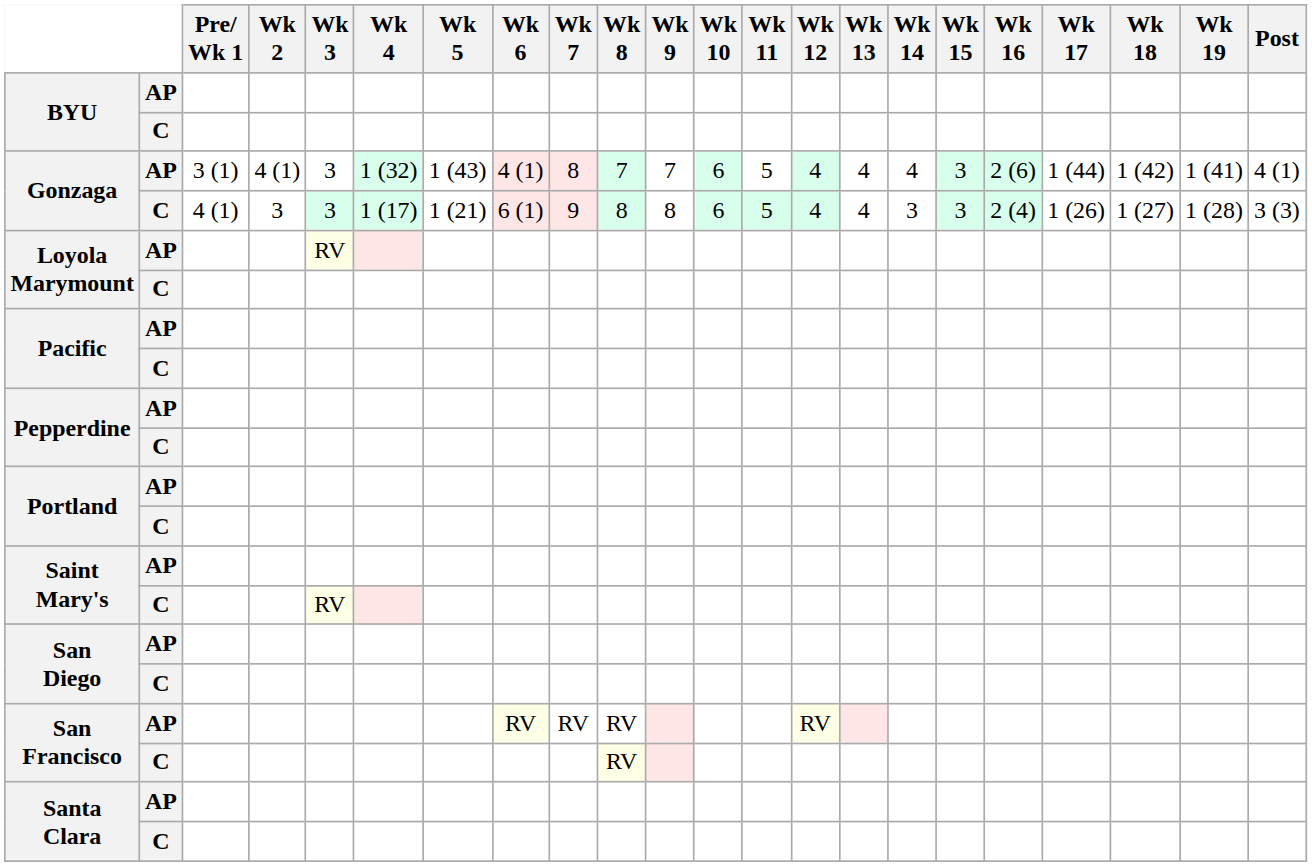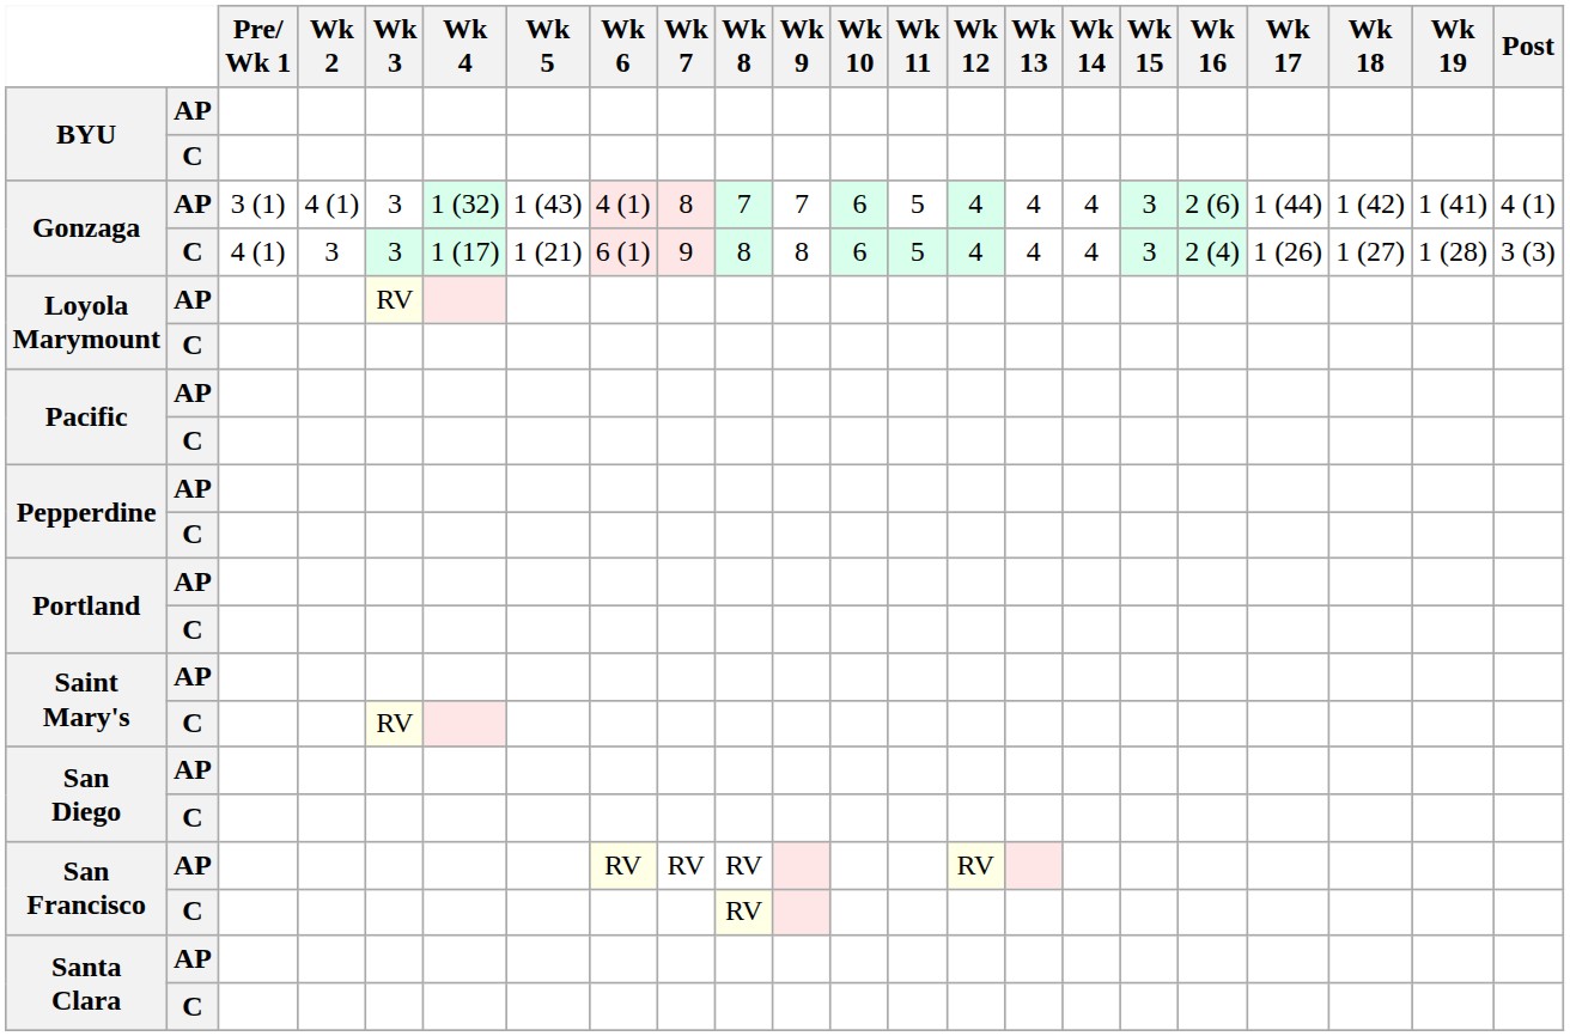 <table class="wikitable" style="white-space:nowrap;font-size:90%;text-align:center;">
 <tr>
 <th colspan=2 style="background:white; border-top-style:hidden; border-left-style:hidden;"> </th>
 <th>Pre/<br>Wk 1</th>
 <th>Wk<br>2</th>
 <th>Wk<br>3</th>
 <th>Wk<br>4</th>
 <th>Wk<br>5</th>
 <th>Wk<br>6</th>
 <th>Wk<br>7</th>
 <th>Wk<br>8</th>
 <th>Wk<br>9</th>
 <th>Wk<br>10</th>
 <th>Wk<br>11</th>
 <th>Wk<br>12</th>
 <th>Wk<br>13</th>
 <th>Wk<br>14</th>
 <th>Wk<br>15</th>
 <th>Wk<br>16</th>
 <th>Wk<br>17</th>
 <th>Wk<br>18</th>
 <th>Wk<br>19</th>
 <th>Post</th>
 </tr>
 <tr style="text-align:center;">
 <th rowspan=2 style=>BYU</th>
 <th>AP</th>
 <td style="background:#FFF;"></td>
 <td style="background:#FFF;"></td>
 <td style="background:#FFF;"></td>
 <td style="background:#FFF;"></td>
 <td style="background:#FFF;"></td>
 <td style="background:#FFF;"></td>
 <td style="background:#FFF;"></td>
 <td style="background:#FFF;"></td>
 <td style="background:#FFF;"></td>
 <td style="background:#FFF;"></td>
 <td style="background:#FFF;"></td>
 <td style="background:#FFF;"></td>
 <td style="background:#FFF;"></td>
 <td style="background:#FFF;"></td>
 <td style="background:#FFF;"></td>
 <td style="background:#FFF;"></td>
 <td style="background:#FFF;"></td>
 <td style="background:#FFF;"></td>
 <td style="background:#FFF;"></td>
 <td style="background:#FFF;"></td>
 </tr>
 <tr style="text-align:center;">
 <th>C</th>
 <td style="background:#FFF;"></td>
 <td style="background:#FFF;"></td>
 <td style="background:#FFF;"></td>
 <td style="background:#FFF;"></td>
 <td style="background:#FFF;"></td>
 <td style="background:#FFF;"></td>
 <td style="background:#FFF;"></td>
 <td style="background:#FFF;"></td>
 <td style="background:#FFF;"></td>
 <td style="background:#FFF;"></td>
 <td style="background:#FFF;"></td>
 <td style="background:#FFF;"></td>
 <td style="background:#FFF;"></td>
 <td style="background:#FFF;"></td>
 <td style="background:#FFF;"></td>
 <td style="background:#FFF;"></td>
 <td style="background:#FFF;"></td>
 <td style="background:#FFF;"></td>
 <td style="background:#FFF;"></td>
 <td style="background:#FFF;"></td>
 </tr>
 <tr style="text-align:center;">
 <th rowspan=2 style=>Gonzaga</th>
 <th>AP</th>
 <td style="background:#FFF;">3 (1)</td>
 <td style="background:#FFF;">4 (1)</td>
 <td style="background:#FFF;">3</td>
 <td style="background:#d8ffeb;">1 (32)</td>
 <td style="background:#FFF;">1 (43)</td>
 <td style="background:#ffe6e6;">4 (1)</td>
 <td style="background:#ffe6e6;">8</td>
 <td style="background:#d8ffeb;">7</td>
 <td style="background:#FFF;">7</td>
 <td style="background:#d8ffeb;">6</td>
 <td style="background:#FFF;">5</td>
 <td style="background:#d8ffeb;">4</td>
 <td style="background:#FFF;">4</td>
 <td style="background:#FFF;">4</td>
 <td style="background:#d8ffeb;">3</td>
 <td style="background:#d8ffeb;">2 (6)</td>
 <td style="background:#FFF;">1 (44)</td>
 <td style="background:#FFF;">1 (42)</td>
 <td style="background:#FFF;">1 (41)</td>
 <td style="background:#FFF;">4 (1)</td>
 </tr>
 <tr style="text-align:center;">
 <th>C</th>
 <td style="background:#FFF;">4 (1)</td>
 <td style="background:#FFF;">3</td>
 <td style="background:#d8ffeb;">3</td>
 <td style="background:#d8ffeb;">1 (17)</td>
 <td style="background:#FFF;">1 (21)</td>
 <td style="background:#ffe6e6;">6 (1)</td>
 <td style="background:#ffe6e6;">9</td>
 <td style="background:#d8ffeb;">8</td>
 <td style="background:#FFF;">8</td>
 <td style="background:#d8ffeb;">6</td>
 <td style="background:#d8ffeb;">5</td>
 <td style="background:#d8ffeb;">4</td>
 <td style="background:#FFF;">4</td>
-<td style="background:#FFF;">3</td>
+<td style="background:#FFF;">4</td>
 <td style="background:#d8ffeb;">3</td>
 <td style="background:#d8ffeb;">2 (4)</td>
 <td style="background:#FFF;">1 (26)</td>
 <td style="background:#FFF;">1 (27)</td>
 <td style="background:#FFF;">1 (28)</td>
 <td style="background:#FFF;">3 (3)</td>
 </tr>
 <tr style="text-align:center;">
 <th rowspan=2 style=>Loyola<br>Marymount</th>
 <th>AP</th>
 <td style="background:#FFF;"></td>
 <td style="background:#FFF;"></td>
 <td style="background:#ffffe6;">RV</td>
 <td style="background:#ffe6e6;"></td>
 <td style="background:#FFF;"></td>
 <td style="background:#FFF;"></td>
 <td style="background:#FFF;"></td>
 <td style="background:#FFF;"></td>
 <td style="background:#FFF;"></td>
 <td style="background:#FFF;"></td>
 <td style="background:#FFF;"></td>
 <td style="background:#FFF;"></td>
 <td style="background:#FFF;"></td>
 <td style="background:#FFF;"></td>
 <td style="background:#FFF;"></td>
 <td style="background:#FFF;"></td>
 <td style="background:#FFF;"></td>
 <td style="background:#FFF;"></td>
 <td style="background:#FFF;"></td>
 <td style="background:#FFF;"></td>
 </tr>
 <tr style="text-align:center;">
 <th>C</th>
 <td style="background:#FFF;"></td>
 <td style="background:#FFF;"></td>
 <td style="background:#FFF;"></td>
 <td style="background:#FFF;"></td>
 <td style="background:#FFF;"></td>
 <td style="background:#FFF;"></td>
 <td style="background:#FFF;"></td>
 <td style="background:#FFF;"></td>
 <td style="background:#FFF;"></td>
 <td style="background:#FFF;"></td>
 <td style="background:#FFF;"></td>
 <td style="background:#FFF;"></td>
 <td style="background:#FFF;"></td>
 <td style="background:#FFF;"></td>
 <td style="background:#FFF;"></td>
 <td style="background:#FFF;"></td>
 <td style="background:#FFF;"></td>
 <td style="background:#FFF;"></td>
 <td style="background:#FFF;"></td>
 <td style="background:#FFF;"></td>
 </tr>
 <tr style="text-align:center;">
 <th rowspan=2 style=>Pacific</th>
 <th>AP</th>
 <td style="background:#FFF;"></td>
 <td style="background:#FFF;"></td>
 <td style="background:#FFF;"></td>
 <td style="background:#FFF;"></td>
 <td style="background:#FFF;"></td>
 <td style="background:#FFF;"></td>
 <td style="background:#FFF;"></td>
 <td style="background:#FFF;"></td>
 <td style="background:#FFF;"></td>
 <td style="background:#FFF;"></td>
 <td style="background:#FFF;"></td>
 <td style="background:#FFF;"></td>
 <td style="background:#FFF;"></td>
 <td style="background:#FFF;"></td>
 <td style="background:#FFF;"></td>
 <td style="background:#FFF;"></td>
 <td style="background:#FFF;"></td>
 <td style="background:#FFF;"></td>
 <td style="background:#FFF;"></td>
 <td style="background:#FFF;"></td>
 </tr>
 <tr style="text-align:center;">
 <th>C</th>
 <td style="background:#FFF;"></td>
 <td style="background:#FFF;"></td>
 <td style="background:#FFF;"></td>
 <td style="background:#FFF;"></td>
 <td style="background:#FFF;"></td>
 <td style="background:#FFF;"></td>
 <td style="background:#FFF;"></td>
 <td style="background:#FFF;"></td>
 <td style="background:#FFF;"></td>
 <td style="background:#FFF;"></td>
 <td style="background:#FFF;"></td>
 <td style="background:#FFF;"></td>
 <td style="background:#FFF;"></td>
 <td style="background:#FFF;"></td>
 <td style="background:#FFF;"></td>
 <td style="background:#FFF;"></td>
 <td style="background:#FFF;"></td>
 <td style="background:#FFF;"></td>
 <td style="background:#FFF;"></td>
 <td style="background:#FFF;"></td>
 </tr>
 <tr style="text-align:center;">
 <th rowspan=2 style=>Pepperdine</th>
 <th>AP</th>
 <td style="background:#FFF;"></td>
 <td style="background:#FFF;"></td>
 <td style="background:#FFF;"></td>
 <td style="background:#FFF;"></td>
 <td style="background:#FFF;"></td>
 <td style="background:#FFF;"></td>
 <td style="background:#FFF;"></td>
 <td style="background:#FFF;"></td>
 <td style="background:#FFF;"></td>
 <td style="background:#FFF;"></td>
 <td style="background:#FFF;"></td>
 <td style="background:#FFF;"></td>
 <td style="background:#FFF;"></td>
 <td style="background:#FFF;"></td>
 <td style="background:#FFF;"></td>
 <td style="background:#FFF;"></td>
 <td style="background:#FFF;"></td>
 <td style="background:#FFF;"></td>
 <td style="background:#FFF;"></td>
 <td style="background:#FFF;"></td>
 </tr>
 <tr style="text-align:center;">
 <th>C</th>
 <td style="background:#FFF;"></td>
 <td style="background:#FFF;"></td>
 <td style="background:#FFF;"></td>
 <td style="background:#FFF;"></td>
 <td style="background:#FFF;"></td>
 <td style="background:#FFF;"></td>
 <td style="background:#FFF;"></td>
 <td style="background:#FFF;"></td>
 <td style="background:#FFF;"></td>
 <td style="background:#FFF;"></td>
 <td style="background:#FFF;"></td>
 <td style="background:#FFF;"></td>
 <td style="background:#FFF;"></td>
 <td style="background:#FFF;"></td>
 <td style="background:#FFF;"></td>
 <td style="background:#FFF;"></td>
 <td style="background:#FFF;"></td>
 <td style="background:#FFF;"></td>
 <td style="background:#FFF;"></td>
 <td style="background:#FFF;"></td>
 </tr>
 <tr style="text-align:center;">
 <th rowspan=2 style=>Portland</th>
 <th>AP</th>
 <td style="background:#FFF;"></td>
 <td style="background:#FFF;"></td>
 <td style="background:#FFF;"></td>
 <td style="background:#FFF;"></td>
 <td style="background:#FFF;"></td>
 <td style="background:#FFF;"></td>
 <td style="background:#FFF;"></td>
 <td style="background:#FFF;"></td>
 <td style="background:#FFF;"></td>
 <td style="background:#FFF;"></td>
 <td style="background:#FFF;"></td>
 <td style="background:#FFF;"></td>
 <td style="background:#FFF;"></td>
 <td style="background:#FFF;"></td>
 <td style="background:#FFF;"></td>
 <td style="background:#FFF;"></td>
 <td style="background:#FFF;"></td>
 <td style="background:#FFF;"></td>
 <td style="background:#FFF;"></td>
 <td style="background:#FFF;"></td>
 </tr>
 <tr style="text-align:center;">
 <th>C</th>
 <td style="background:#FFF;"></td>
 <td style="background:#FFF;"></td>
 <td style="background:#FFF;"></td>
 <td style="background:#FFF;"></td>
 <td style="background:#FFF;"></td>
 <td style="background:#FFF;"></td>
 <td style="background:#FFF;"></td>
 <td style="background:#FFF;"></td>
 <td style="background:#FFF;"></td>
 <td style="background:#FFF;"></td>
 <td style="background:#FFF;"></td>
 <td style="background:#FFF;"></td>
 <td style="background:#FFF;"></td>
 <td style="background:#FFF;"></td>
 <td style="background:#FFF;"></td>
 <td style="background:#FFF;"></td>
 <td style="background:#FFF;"></td>
 <td style="background:#FFF;"></td>
 <td style="background:#FFF;"></td>
 <td style="background:#FFF;"></td>
 </tr>
 <tr style="text-align:center;">
 <th rowspan=2 style=>Saint<br>Mary's</th>
 <th>AP</th>
 <td style="background:#FFF;"></td>
 <td style="background:#FFF;"></td>
 <td style="background:#FFF;"></td>
 <td style="background:#FFF;"></td>
 <td style="background:#FFF;"></td>
 <td style="background:#FFF;"></td>
 <td style="background:#FFF;"></td>
 <td style="background:#FFF;"></td>
 <td style="background:#FFF;"></td>
 <td style="background:#FFF;"></td>
 <td style="background:#FFF;"></td>
 <td style="background:#FFF;"></td>
 <td style="background:#FFF;"></td>
 <td style="background:#FFF;"></td>
 <td style="background:#FFF;"></td>
 <td style="background:#FFF;"></td>
 <td style="background:#FFF;"></td>
 <td style="background:#FFF;"></td>
 <td style="background:#FFF;"></td>
 <td style="background:#FFF;"></td>
 </tr>
 <tr style="text-align:center;">
 <th>C</th>
 <td style="background:#FFF;"></td>
 <td style="background:#FFF;"></td>
 <td style="background:#ffffe6;">RV</td>
 <td style="background:#ffe6e6;"></td>
 <td style="background:#FFF;"></td>
 <td style="background:#FFF;"></td>
 <td style="background:#FFF;"></td>
 <td style="background:#FFF;"></td>
 <td style="background:#FFF;"></td>
 <td style="background:#FFF;"></td>
 <td style="background:#FFF;"></td>
 <td style="background:#FFF;"></td>
 <td style="background:#FFF;"></td>
 <td style="background:#FFF;"></td>
 <td style="background:#FFF;"></td>
 <td style="background:#FFF;"></td>
 <td style="background:#FFF;"></td>
 <td style="background:#FFF;"></td>
 <td style="background:#FFF;"></td>
 <td style="background:#FFF;"></td>
 </tr>
 <tr style="text-align:center;">
 <th rowspan=2 style=>San<br>Diego</th>
 <th>AP</th>
 <td style="background:#FFF;"></td>
 <td style="background:#FFF;"></td>
 <td style="background:#FFF;"></td>
 <td style="background:#FFF;"></td>
 <td style="background:#FFF;"></td>
 <td style="background:#FFF;"></td>
 <td style="background:#FFF;"></td>
 <td style="background:#FFF;"></td>
 <td style="background:#FFF;"></td>
 <td style="background:#FFF;"></td>
 <td style="background:#FFF;"></td>
 <td style="background:#FFF;"></td>
 <td style="background:#FFF;"></td>
 <td style="background:#FFF;"></td>
 <td style="background:#FFF;"></td>
 <td style="background:#FFF;"></td>
 <td style="background:#FFF;"></td>
 <td style="background:#FFF;"></td>
 <td style="background:#FFF;"></td>
 <td style="background:#FFF;"></td>
 </tr>
 <tr style="text-align:center;">
 <th>C</th>
 <td style="background:#FFF;"></td>
 <td style="background:#FFF;"></td>
 <td style="background:#FFF;"></td>
 <td style="background:#FFF;"></td>
 <td style="background:#FFF;"></td>
 <td style="background:#FFF;"></td>
 <td style="background:#FFF;"></td>
 <td style="background:#FFF;"></td>
 <td style="background:#FFF;"></td>
 <td style="background:#FFF;"></td>
 <td style="background:#FFF;"></td>
 <td style="background:#FFF;"></td>
 <td style="background:#FFF;"></td>
 <td style="background:#FFF;"></td>
 <td style="background:#FFF;"></td>
 <td style="background:#FFF;"></td>
 <td style="background:#FFF;"></td>
 <td style="background:#FFF;"></td>
 <td style="background:#FFF;"></td>
 <td style="background:#FFF;"></td>
 </tr>
 <tr style="text-align:center;">
 <th rowspan=2 style=>San<br>Francisco</th>
 <th>AP</th>
 <td style="background:#FFF;"></td>
 <td style="background:#FFF;"></td>
 <td style="background:#FFF;"></td>
 <td style="background:#FFF;"></td>
 <td style="background:#FFF;"></td>
 <td style="background:#ffffe6;">RV</td>
 <td style="background:#FFF;">RV</td>
 <td style="background:#FFF;">RV</td>
 <td style="background:#ffe6e6;"></td>
 <td style="background:#FFF;"></td>
 <td style="background:#FFF;"></td>
 <td style="background:#ffffe6;">RV</td>
 <td style="background:#ffe6e6;"></td>
 <td style="background:#FFF;"></td>
 <td style="background:#FFF;"></td>
 <td style="background:#FFF;"></td>
 <td style="background:#FFF;"></td>
 <td style="background:#FFF;"></td>
 <td style="background:#FFF;"></td>
 <td style="background:#FFF;"></td>
 </tr>
 <tr style="text-align:center;">
 <th>C</th>
 <td style="background:#FFF;"></td>
 <td style="background:#FFF;"></td>
 <td style="background:#FFF;"></td>
 <td style="background:#FFF;"></td>
 <td style="background:#FFF;"></td>
 <td style="background:#FFF;"></td>
 <td style="background:#FFF;"></td>
 <td style="background:#ffffe6;">RV</td>
 <td style="background:#ffe6e6;"></td>
 <td style="background:#FFF;"></td>
 <td style="background:#FFF;"></td>
 <td style="background:#FFF;"></td>
 <td style="background:#FFF;"></td>
 <td style="background:#FFF;"></td>
 <td style="background:#FFF;"></td>
 <td style="background:#FFF;"></td>
 <td style="background:#FFF;"></td>
 <td style="background:#FFF;"></td>
 <td style="background:#FFF;"></td>
 <td style="background:#FFF;"></td>
 </tr>
 <tr style="text-align:center;">
 <th rowspan=2 style=>Santa<br>Clara</th>
 <th>AP</th>
 <td style="background:#FFF;"></td>
 <td style="background:#FFF;"></td>
 <td style="background:#FFF;"></td>
 <td style="background:#FFF;"></td>
 <td style="background:#FFF;"></td>
 <td style="background:#FFF;"></td>
 <td style="background:#FFF;"></td>
 <td style="background:#FFF;"></td>
 <td style="background:#FFF;"></td>
 <td style="background:#FFF;"></td>
 <td style="background:#FFF;"></td>
 <td style="background:#FFF;"></td>
 <td style="background:#FFF;"></td>
 <td style="background:#FFF;"></td>
 <td style="background:#FFF;"></td>
 <td style="background:#FFF;"></td>
 <td style="background:#FFF;"></td>
 <td style="background:#FFF;"></td>
 <td style="background:#FFF;"></td>
 <td style="background:#FFF;"></td>
 </tr>
 <tr style="text-align:center;">
 <th>C</th>
 <td style="background:#FFF;"></td>
 <td style="background:#FFF;"></td>
 <td style="background:#FFF;"></td>
 <td style="background:#FFF;"></td>
 <td style="background:#FFF;"></td>
 <td style="background:#FFF;"></td>
 <td style="background:#FFF;"></td>
 <td style="background:#FFF;"></td>
 <td style="background:#FFF;"></td>
 <td style="background:#FFF;"></td>
 <td style="background:#FFF;"></td>
 <td style="background:#FFF;"></td>
 <td style="background:#FFF;"></td>
 <td style="background:#FFF;"></td>
 <td style="background:#FFF;"></td>
 <td style="background:#FFF;"></td>
 <td style="background:#FFF;"></td>
 <td style="background:#FFF;"></td>
 <td style="background:#FFF;"></td>
 <td style="background:#FFF;"></td>
 </tr>
 <tr>
 </tr>
 </table>
